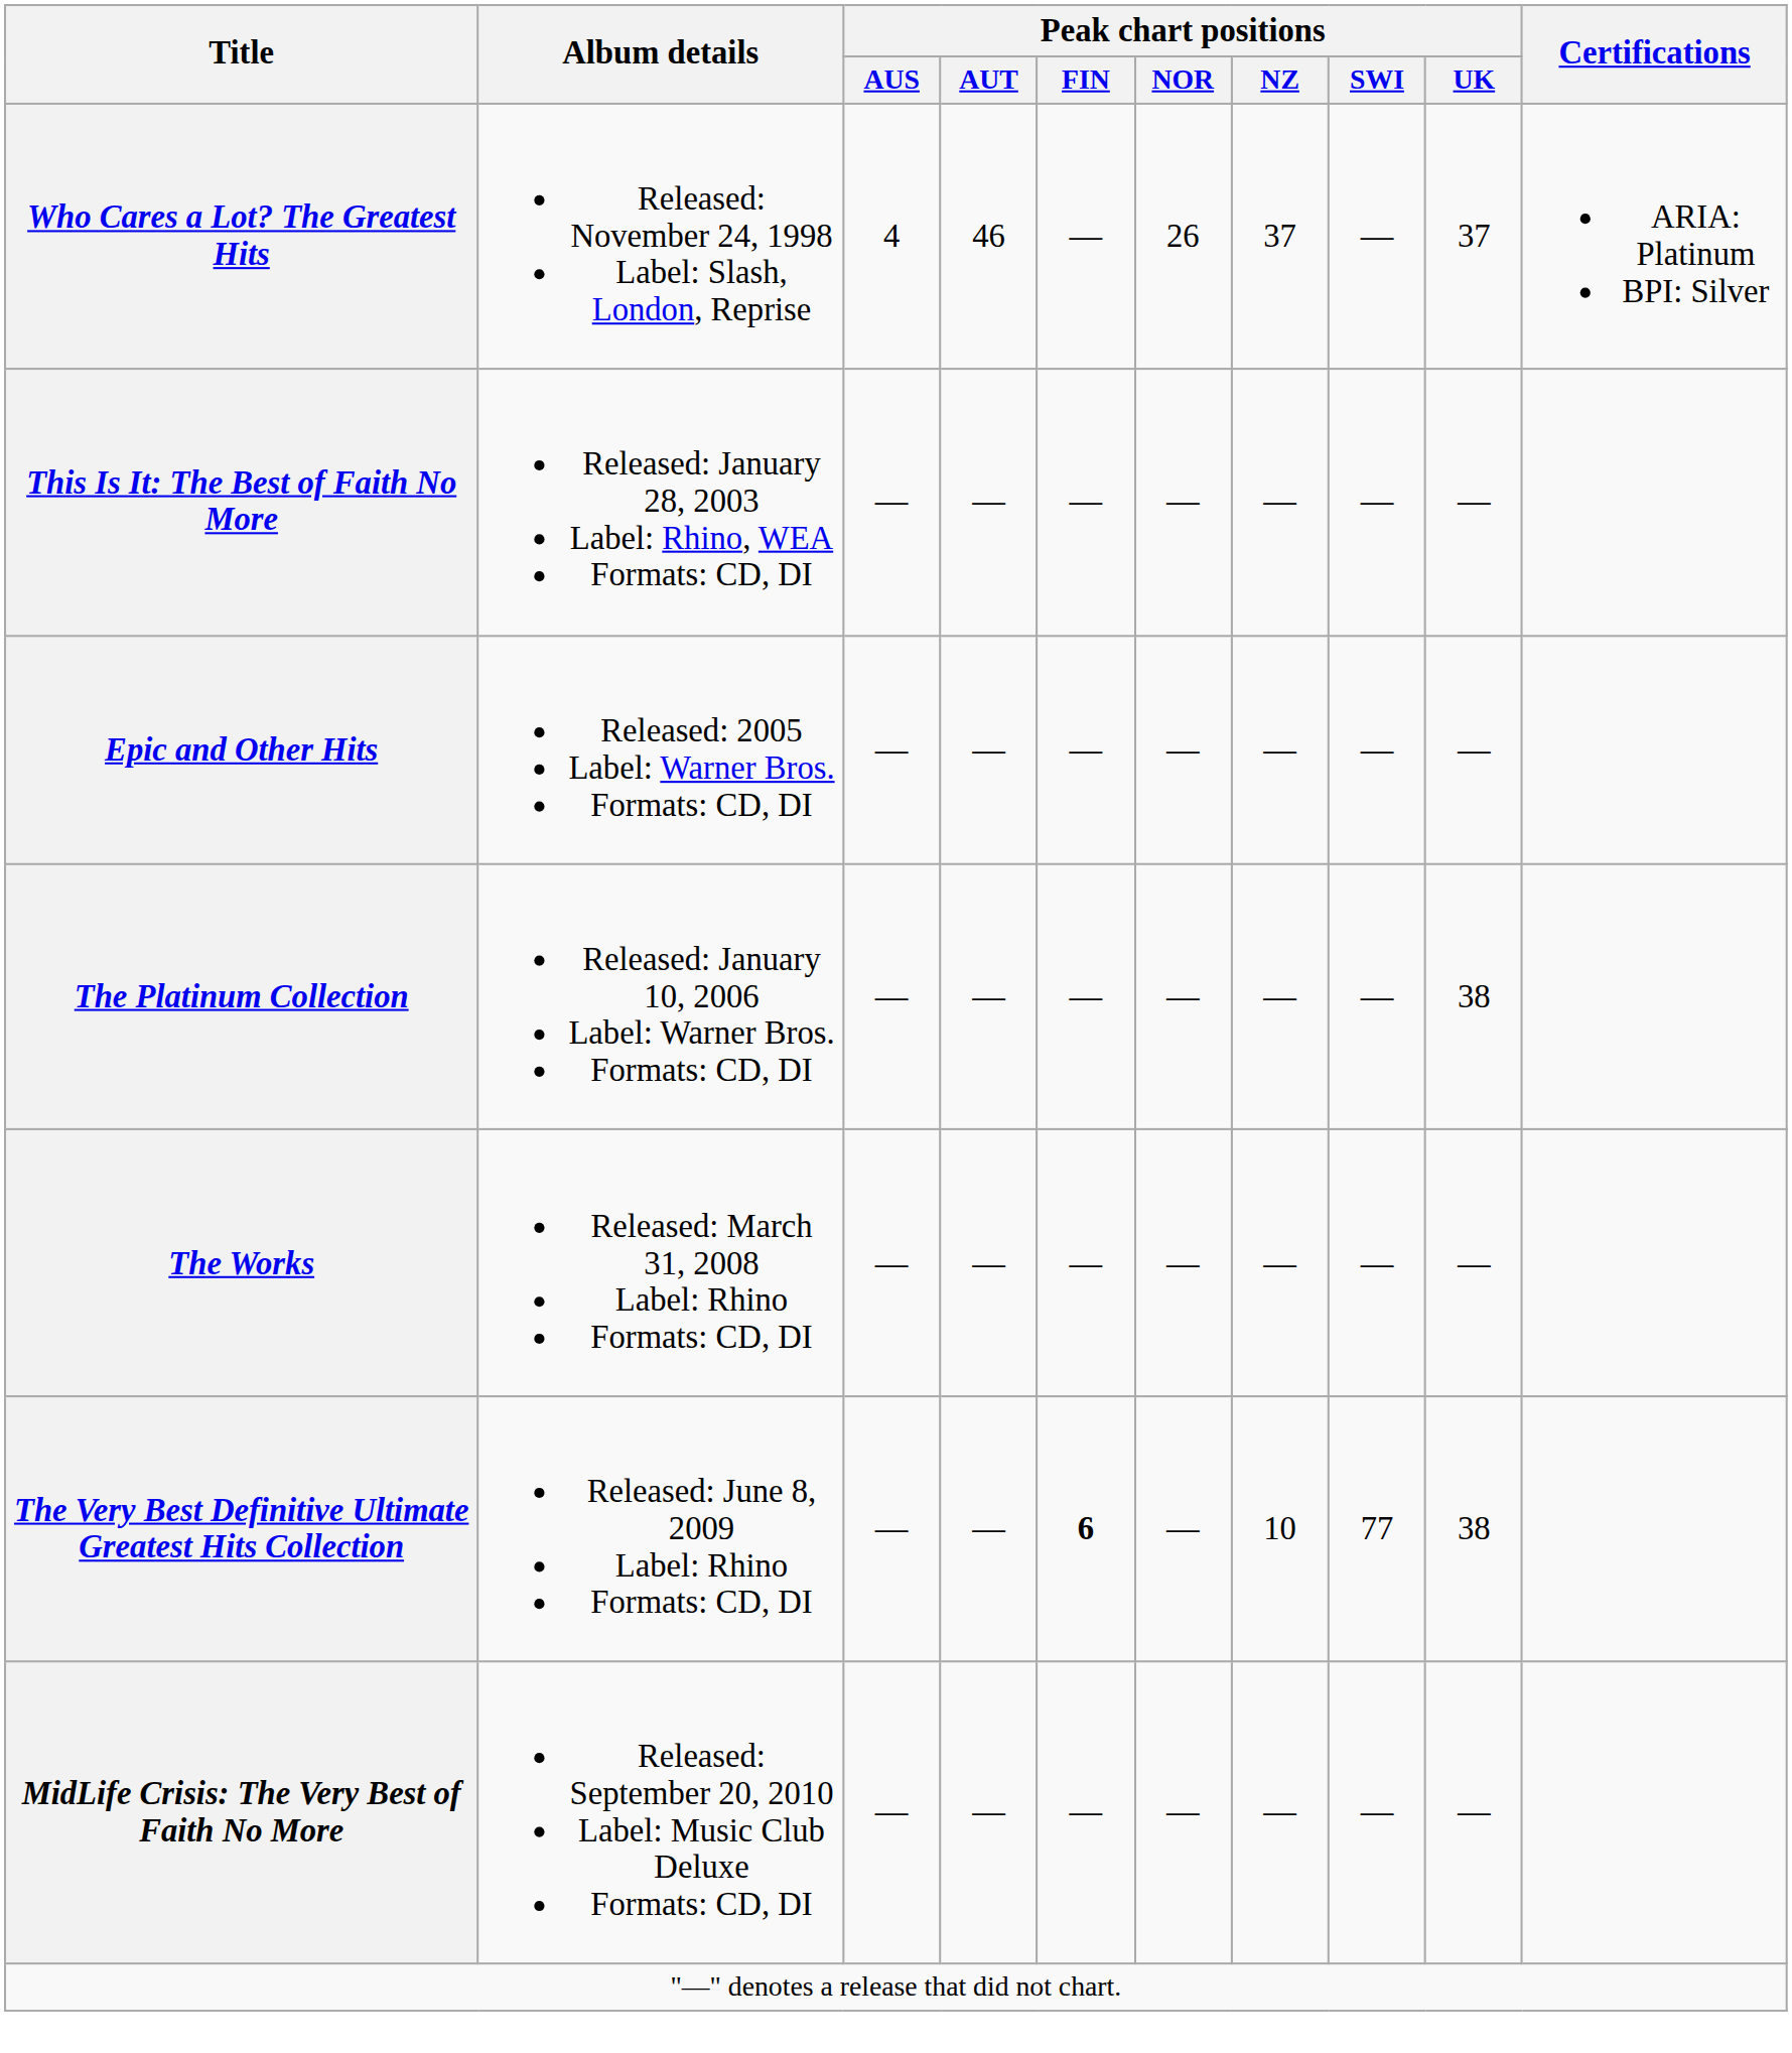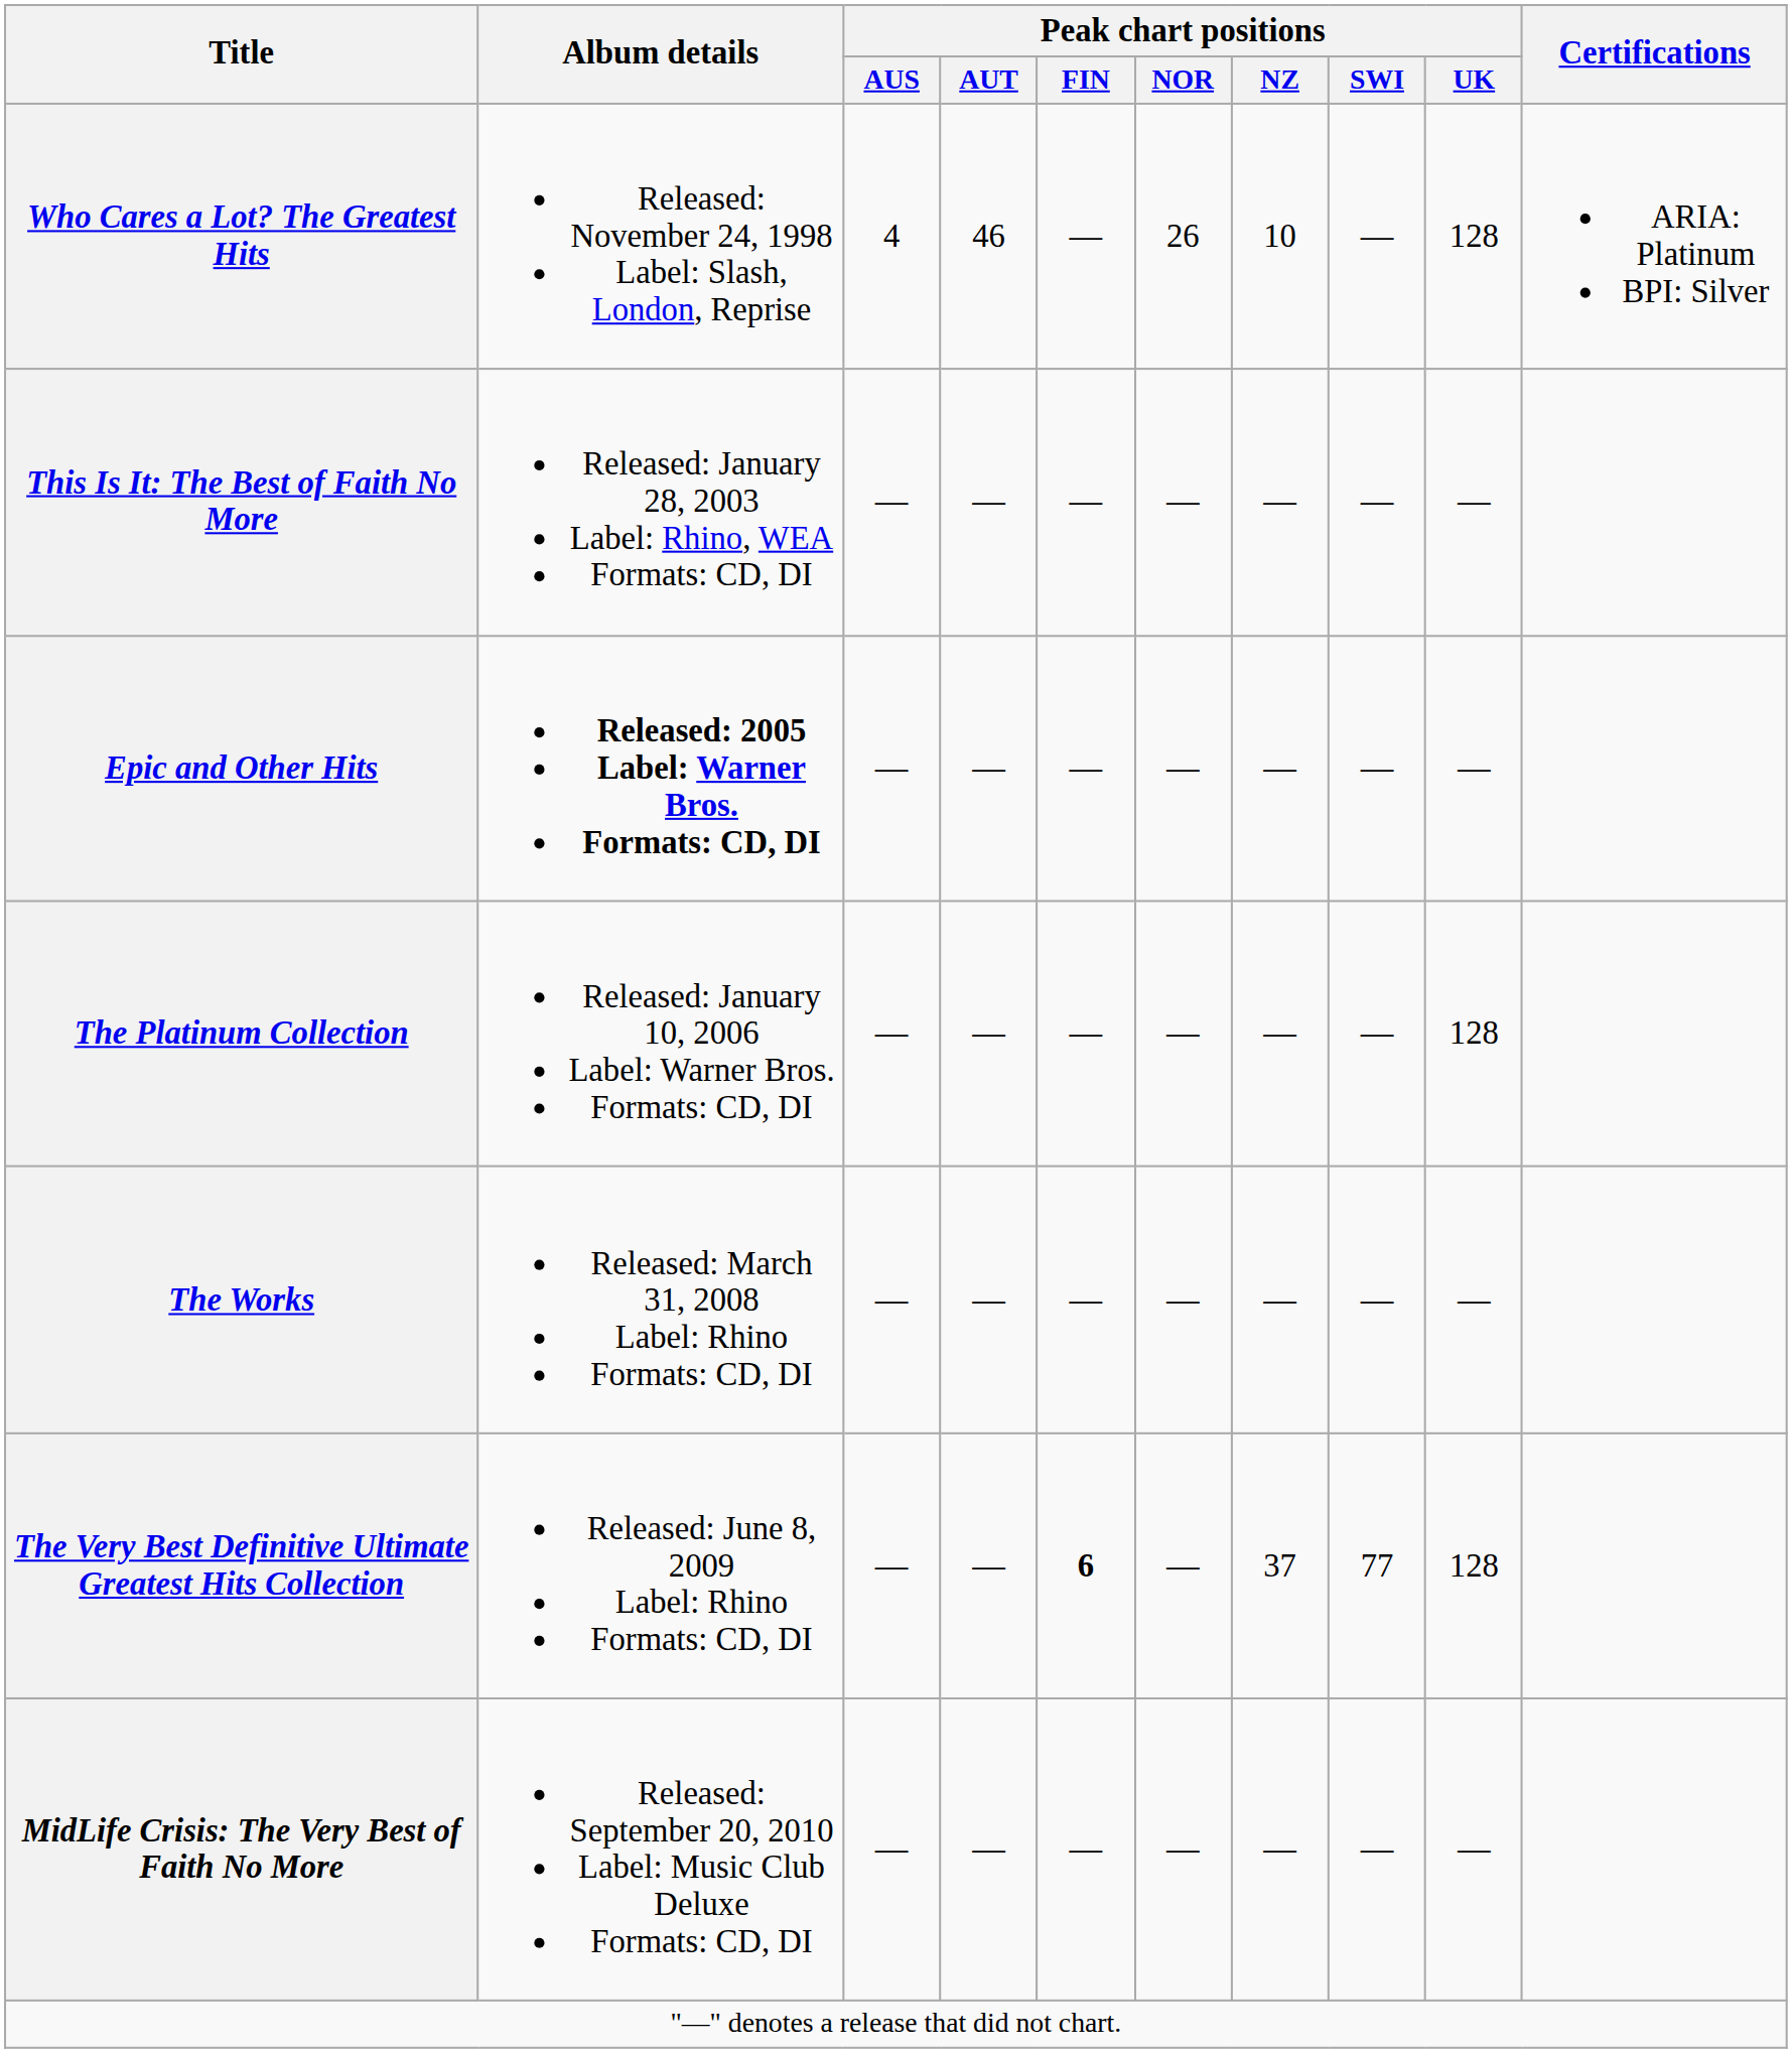 <table class="wikitable plainrowheaders" style=text-align:center;>
 <tr>
 <th scope="col" rowspan="2">Title</th>
 <th scope="col" rowspan="2">Album details</th>
 <th colspan="7">Peak chart positions</th>
 <th rowspan="2"><a href='#'>Certifications</a></th>
 </tr>
 <tr>
 <th style="width:3em;font-size:85%;"><a href='#'>AUS</a><br></th>
 <th style="width:3em;font-size:85%;"><a href='#'>AUT</a><br></th>
 <th style="width:3em;font-size:85%;"><a href='#'>FIN</a><br></th>
 <th style="width:3em;font-size:85%;"><a href='#'>NOR</a><br></th>
 <th style="width:3em;font-size:85%;"><a href='#'>NZ</a><br></th>
 <th style="width:3em;font-size:85%;"><a href='#'>SWI</a><br></th>
 <th style="width:3em;font-size:85%;"><a href='#'>UK</a><br></th>
 </tr>
 <tr>
 <th scope="row"><em><a href='#'>Who Cares a Lot? The Greatest Hits</a></em></th>
 <td><br><ul><li>Released: November 24, 1998</li><li>Label: Slash, <a href='#'>London</a>, Reprise</li></ul></td>
 <td>4</td>
 <td>46</td>
 <td>—</td>
 <td>26</td>
-<td>37</td>
+<td>10</td>
 <td>—</td>
-<td>37</td>
+<td>128</td>
 <td><br><ul><li>ARIA: Platinum</li><li>BPI: Silver</li></ul></td>
 </tr>
 <tr>
 <th scope="row"><em><a href='#'>This Is It: The Best of Faith No More</a></em></th>
 <td><br><ul><li>Released: January 28, 2003</li><li>Label: <a href='#'>Rhino</a>, <a href='#'>WEA</a></li><li>Formats: CD, DI</li></ul></td>
 <td>—</td>
 <td>—</td>
 <td>—</td>
 <td>—</td>
 <td>—</td>
 <td>—</td>
 <td>—</td>
 <td></td>
 </tr>
 <tr>
 <th scope="row"><em><a href='#'>Epic and Other Hits</a></em></th>
-<td><br><ul><li>Released: 2005</li><li>Label: <a href='#'>Warner Bros.</a></li><li>Formats: CD, DI</li></ul></td>
+<td><strong><br><ul><li>Released: 2005</li><li>Label: <a href='#'>Warner Bros.</a></li><li>Formats: CD, DI</li></ul></strong></td>
 <td>—</td>
 <td>—</td>
 <td>—</td>
 <td>—</td>
 <td>—</td>
 <td>—</td>
 <td>—</td>
 <td></td>
 </tr>
 <tr>
 <th scope="row"><em><a href='#'>The Platinum Collection</a></em></th>
 <td><br><ul><li>Released: January 10, 2006</li><li>Label: Warner Bros.</li><li>Formats: CD, DI</li></ul></td>
 <td>—</td>
 <td>—</td>
 <td>—</td>
 <td>—</td>
 <td>—</td>
 <td>—</td>
-<td>38</td>
+<td>128</td>
 <td></td>
 </tr>
 <tr>
 <th scope="row"><em><a href='#'>The Works</a></em></th>
 <td><br><ul><li>Released: March 31, 2008</li><li>Label: Rhino</li><li>Formats: CD, DI</li></ul></td>
 <td>—</td>
 <td>—</td>
 <td>—</td>
 <td>—</td>
 <td>—</td>
 <td>—</td>
 <td>—</td>
 <td></td>
 </tr>
 <tr>
 <th scope="row"><em><a href='#'>The Very Best Definitive Ultimate Greatest Hits Collection</a></em></th>
 <td><br><ul><li>Released: June 8, 2009</li><li>Label: Rhino</li><li>Formats: CD, DI</li></ul></td>
 <td>—</td>
 <td>—</td>
 <td><strong>6</strong></td>
 <td>—</td>
-<td>10</td>
+<td>37</td>
 <td>77</td>
-<td>38</td>
+<td>128</td>
 <td></td>
 </tr>
 <tr>
 <th scope="row"><em>MidLife Crisis: The Very Best of Faith No More</em></th>
 <td><br><ul><li>Released: September 20, 2010</li><li>Label: Music Club Deluxe</li><li>Formats: CD, DI</li></ul></td>
 <td>—</td>
 <td>—</td>
 <td>—</td>
 <td>—</td>
 <td>—</td>
 <td>—</td>
 <td>—</td>
 <td></td>
 </tr>
 <tr>
 <td colspan="15" style="font-size:85%">"—" denotes a release that did not chart.</td>
 </tr>
 </table>
